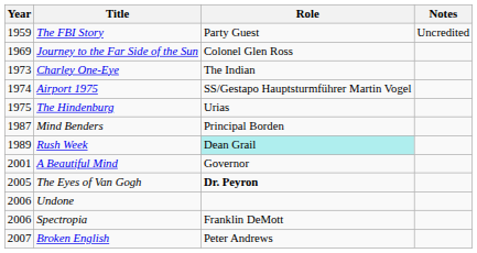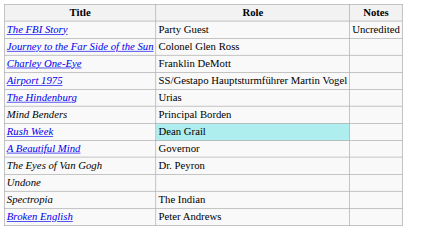 <table class="wikitable sortable">
 <tr>
-<th>Year</th>
 <th>Title</th>
 <th>Role</th>
 <th>Notes</th>
 </tr>
 <tr>
-<td>1959</td>
 <td><em><a href='#'>The FBI Story</a></em></td>
 <td>Party Guest</td>
 <td>Uncredited</td>
 </tr>
 <tr>
-<td>1969</td>
 <td><em><a href='#'>Journey to the Far Side of the Sun</a></em></td>
 <td>Colonel Glen Ross</td>
 <td></td>
 </tr>
 <tr>
-<td>1973</td>
 <td><em><a href='#'>Charley One-Eye</a></em></td>
-<td>The Indian</td>
+<td>Franklin DeMott</td>
 <td></td>
 </tr>
 <tr>
-<td>1974</td>
 <td><em><a href='#'>Airport 1975</a></em></td>
 <td>SS/Gestapo Hauptsturmführer Martin Vogel</td>
 <td></td>
 </tr>
 <tr>
-<td>1975</td>
 <td><em><a href='#'>The Hindenburg</a></em></td>
 <td>Urias</td>
 <td></td>
 </tr>
 <tr>
-<td>1987</td>
 <td><em>Mind Benders</em></td>
 <td>Principal Borden</td>
 <td></td>
 </tr>
 <tr>
-<td>1989</td>
 <td><em><a href='#'>Rush Week</a></em></td>
 <td style="background: paleturquoise;">Dean Grail</td>
 <td></td>
 </tr>
 <tr>
-<td>2001</td>
 <td><em><a href='#'>A Beautiful Mind</a></em></td>
 <td>Governor</td>
 <td></td>
 </tr>
 <tr>
-<td>2005</td>
 <td><em>The Eyes of Van Gogh</em></td>
-<td><strong>Dr. Peyron</strong></td>
+<td>Dr. Peyron</td>
 <td></td>
 </tr>
 <tr>
-<td>2006</td>
 <td><em>Undone</em></td>
 <td></td>
 <td></td>
 </tr>
 <tr>
-<td>2006</td>
 <td><em>Spectropia</em></td>
-<td>Franklin DeMott</td>
+<td>The Indian</td>
 <td></td>
 </tr>
 <tr>
-<td>2007</td>
 <td><em><a href='#'>Broken English</a></em></td>
 <td>Peter Andrews</td>
 <td></td>
 </tr>
 </table>
